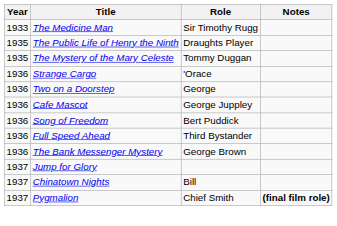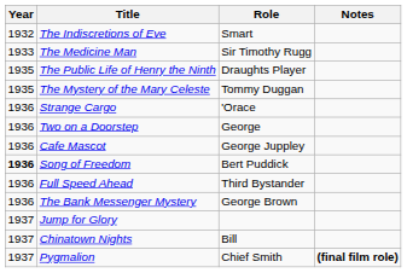 <table class="wikitable">
 <tr>
 <th>Year</th>
 <th>Title</th>
 <th>Role</th>
 <th>Notes</th>
+</tr>
+<tr>
+<td>1932</td>
+<td><em><a href='#'>The Indiscretions of Eve</a></em></td>
+<td>Smart</td>
+<td></td>
 </tr>
 <tr>
 <td>1933</td>
 <td><em><a href='#'>The Medicine Man</a></em></td>
 <td>Sir Timothy Rugg</td>
 <td></td>
 </tr>
 <tr>
 <td>1935</td>
 <td><em><a href='#'>The Public Life of Henry the Ninth</a></em></td>
 <td>Draughts Player</td>
 <td></td>
 </tr>
 <tr>
 <td>1935</td>
 <td><em><a href='#'>The Mystery of the Mary Celeste</a></em></td>
 <td>Tommy Duggan</td>
 <td></td>
 </tr>
 <tr>
 <td>1936</td>
 <td><em><a href='#'>Strange Cargo</a></em></td>
 <td>'Orace</td>
 <td></td>
 </tr>
 <tr>
 <td>1936</td>
 <td><em><a href='#'>Two on a Doorstep</a></em></td>
 <td>George</td>
 <td></td>
 </tr>
 <tr>
 <td>1936</td>
 <td><em><a href='#'>Cafe Mascot</a></em></td>
 <td>George Juppley</td>
 <td></td>
 </tr>
 <tr>
-<td>1936</td>
+<td><strong>1936</strong></td>
 <td><em><a href='#'>Song of Freedom</a></em></td>
 <td>Bert Puddick</td>
 <td></td>
 </tr>
 <tr>
 <td>1936</td>
 <td><em><a href='#'>Full Speed Ahead</a></em></td>
 <td>Third Bystander</td>
 <td></td>
 </tr>
 <tr>
 <td>1936</td>
 <td><em><a href='#'>The Bank Messenger Mystery</a></em></td>
 <td>George Brown</td>
 <td></td>
 </tr>
 <tr>
 <td>1937</td>
 <td><em><a href='#'>Jump for Glory</a></em></td>
 <td></td>
 <td></td>
 </tr>
 <tr>
 <td>1937</td>
 <td><em><a href='#'>Chinatown Nights</a></em></td>
 <td>Bill</td>
 <td></td>
 </tr>
 <tr>
 <td>1937</td>
 <td><em><a href='#'>Pygmalion</a></em></td>
 <td>Chief Smith</td>
 <td><strong>(final film role)</strong></td>
 </tr>
 </table>
